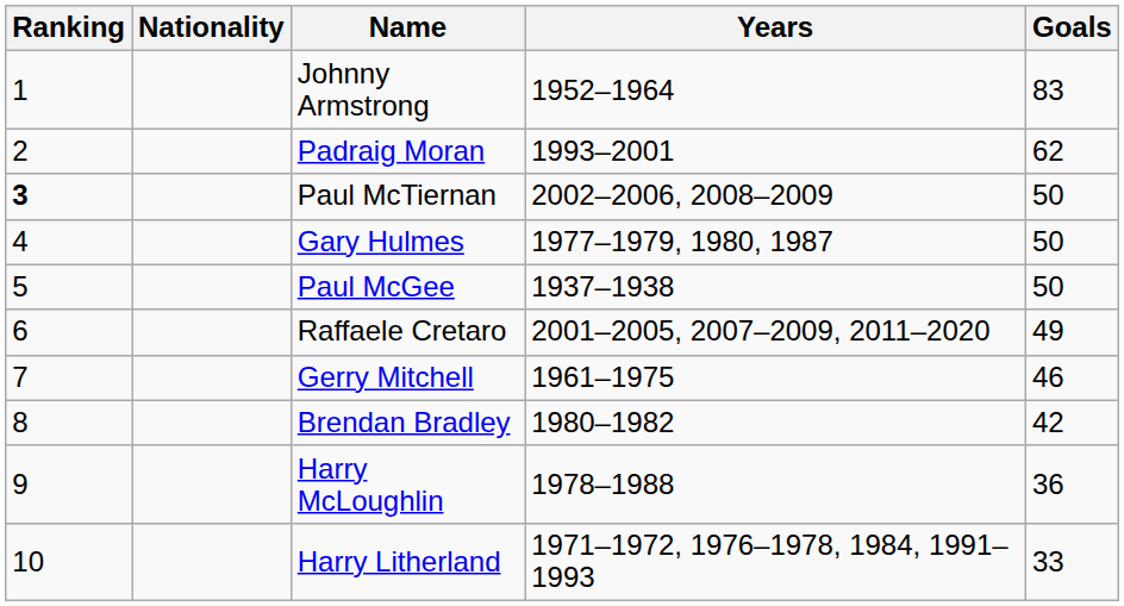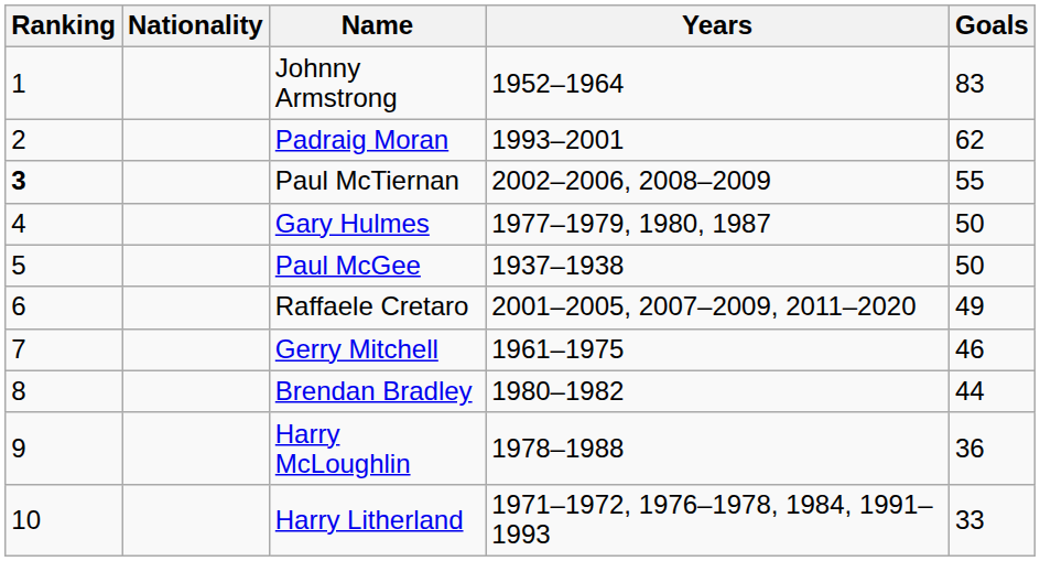 <table class="wikitable sortable" style=text-align:left;width:100%>
 <tr>
 <th>Ranking</th>
 <th>Nationality</th>
 <th>Name</th>
 <th>Years</th>
 <th>Goals</th>
 </tr>
 <tr>
 <td>1</td>
 <td align=left></td>
 <td>Johnny Armstrong</td>
 <td>1952–1964</td>
 <td>83</td>
 </tr>
 <tr>
 <td>2</td>
 <td align=left></td>
 <td><a href='#'>Padraig Moran</a></td>
 <td>1993–2001</td>
 <td>62</td>
 </tr>
 <tr>
 <td><strong>3</strong></td>
 <td align=left></td>
 <td>Paul McTiernan</td>
 <td>2002–2006, 2008–2009</td>
-<td>50</td>
+<td>55</td>
 </tr>
 <tr>
 <td>4</td>
 <td align=left></td>
 <td><a href='#'>Gary Hulmes</a></td>
 <td>1977–1979, 1980, 1987</td>
 <td>50</td>
 </tr>
 <tr>
 <td>5</td>
 <td align=left></td>
 <td><a href='#'>Paul McGee</a></td>
 <td>1937–1938</td>
 <td>50</td>
 </tr>
 <tr>
 <td>6</td>
 <td align=left></td>
 <td>Raffaele Cretaro</td>
 <td>2001–2005, 2007–2009, 2011–2020</td>
 <td>49</td>
 </tr>
 <tr>
 <td>7</td>
 <td align=left></td>
 <td><a href='#'>Gerry Mitchell</a></td>
 <td>1961–1975</td>
 <td>46</td>
 </tr>
 <tr>
 <td>8</td>
 <td align=left></td>
 <td><a href='#'>Brendan Bradley</a></td>
 <td>1980–1982</td>
-<td>42</td>
+<td>44</td>
 </tr>
 <tr>
 <td>9</td>
 <td align=left></td>
 <td><a href='#'>Harry McLoughlin</a></td>
 <td>1978–1988</td>
 <td>36</td>
 </tr>
 <tr>
 <td>10</td>
 <td align=left></td>
 <td><a href='#'>Harry Litherland</a></td>
 <td>1971–1972, 1976–1978, 1984, 1991–1993</td>
 <td>33</td>
 </tr>
 </table>
